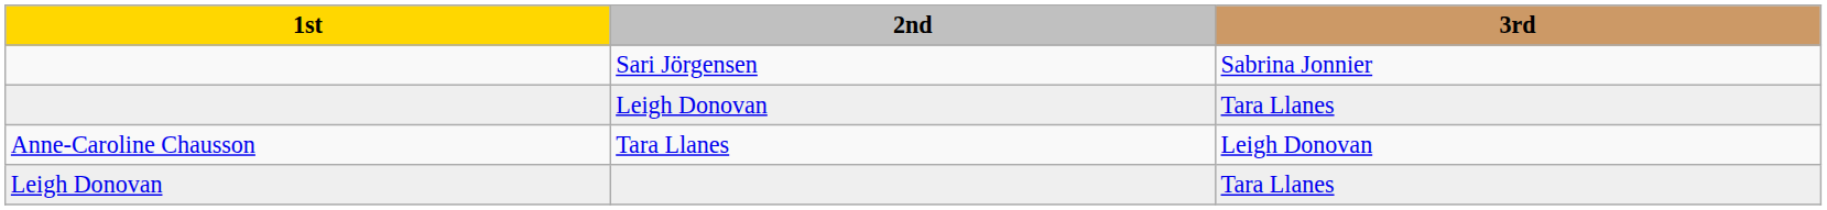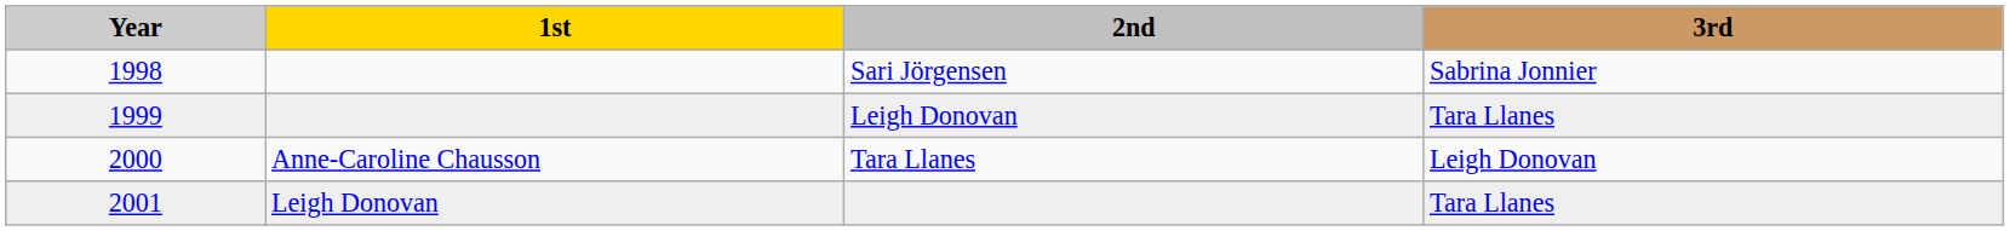 <table class="wikitable sortable" width=90% bgcolor="#f7f8ff" cellpadding="3" cellspacing="0" border="1" style="font-size: 95%; border: gray solid 1px; border-collapse: collapse">
 <tr bgcolor="#CCCCCC">
+<td align="center"><strong>Year</strong></td>
 <td width=29% align="center" bgcolor="gold"><strong>1st</strong></td>
 <td width=29% align="center" bgcolor="silver"><strong>2nd</strong></td>
 <td width=29% align="center" bgcolor="#CC9966"><strong>3rd</strong></td>
 </tr>
 <tr>
+<td align="center"><a href='#'>1998</a></td>
 <td> </td>
 <td> <a href='#'>Sari Jörgensen</a></td>
 <td> <a href='#'>Sabrina Jonnier</a></td>
 </tr>
 <tr bgcolor="#EFEFEF">
+<td align="center"><a href='#'>1999</a></td>
 <td> </td>
 <td> <a href='#'>Leigh Donovan</a></td>
 <td> <a href='#'>Tara Llanes</a></td>
 </tr>
 <tr>
+<td align="center"><a href='#'>2000</a></td>
 <td> <a href='#'>Anne-Caroline Chausson</a></td>
 <td> <a href='#'>Tara Llanes</a></td>
 <td> <a href='#'>Leigh Donovan</a></td>
 </tr>
 <tr bgcolor="#EFEFEF">
+<td align="center"><a href='#'>2001</a></td>
 <td> <a href='#'>Leigh Donovan</a></td>
 <td> </td>
 <td> <a href='#'>Tara Llanes</a></td>
 </tr>
 </table>
